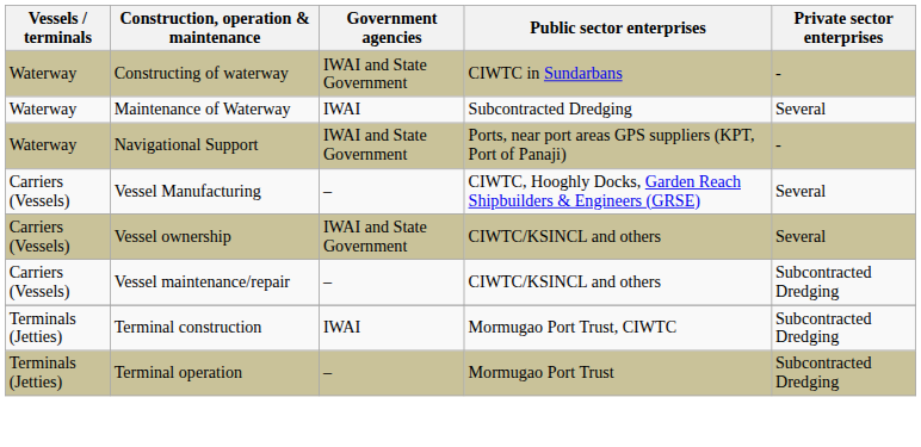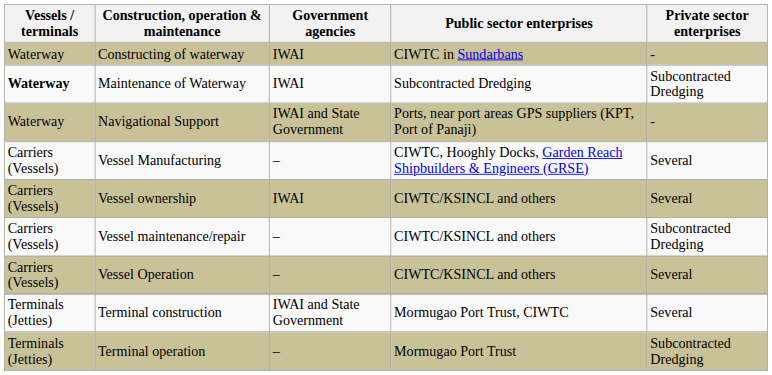 <table class="wikitable">
 <tr>
 <th>Vessels / terminals</th>
 <th>Construction, operation & maintenance</th>
 <th>Government agencies</th>
 <th>Public sector enterprises</th>
 <th>Private sector enterprises</th>
 </tr>
 <tr style="background:#C9C299;">
 <td>Waterway</td>
 <td>Constructing of waterway</td>
-<td>IWAI and State Government</td>
+<td>IWAI</td>
 <td>CIWTC in <a href='#'>Sundarbans</a></td>
 <td>-</td>
 </tr>
 <tr>
-<td>Waterway</td>
+<td><strong>Waterway</strong></td>
 <td>Maintenance of Waterway</td>
 <td>IWAI</td>
 <td>Subcontracted Dredging</td>
-<td>Several</td>
+<td>Subcontracted Dredging</td>
 </tr>
 <tr style="background:#C9C299;">
 <td>Waterway</td>
 <td>Navigational Support</td>
 <td>IWAI and State Government</td>
 <td>Ports, near port areas GPS suppliers (KPT, Port of Panaji)</td>
 <td>-</td>
 </tr>
 <tr>
 <td>Carriers<br>(Vessels)</td>
 <td>Vessel Manufacturing</td>
 <td>–</td>
 <td>CIWTC, Hooghly Docks, <a href='#'>Garden Reach Shipbuilders & Engineers (GRSE)</a></td>
 <td>Several</td>
 </tr>
 <tr style="background:#C9C299;">
 <td>Carriers<br>(Vessels)</td>
 <td>Vessel ownership</td>
-<td>IWAI and State Government</td>
+<td>IWAI</td>
 <td>CIWTC/KSINCL and others</td>
 <td>Several</td>
 </tr>
 <tr>
 <td>Carriers<br>(Vessels)</td>
 <td>Vessel maintenance/repair</td>
 <td>–</td>
 <td>CIWTC/KSINCL and others</td>
 <td>Subcontracted Dredging</td>
 </tr>
 <tr style="background:#C9C299;">
+<td>Carriers<br>(Vessels)</td>
+<td>Vessel Operation</td>
+<td>–</td>
+<td>CIWTC/KSINCL and others</td>
+<td>Several</td>
+</tr>
+<tr style="background:#C9C299;">
 </tr>
 <tr>
 <td>Terminals<br>(Jetties)</td>
 <td>Terminal construction</td>
-<td>IWAI</td>
+<td>IWAI and State Government</td>
 <td>Mormugao Port Trust, CIWTC</td>
-<td>Subcontracted Dredging</td>
+<td>Several</td>
 </tr>
 <tr style="background:#C9C299;">
 <td>Terminals<br>(Jetties)</td>
 <td>Terminal operation</td>
 <td>–</td>
 <td>Mormugao Port Trust</td>
 <td>Subcontracted Dredging</td>
 </tr>
 </table>
